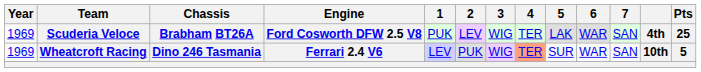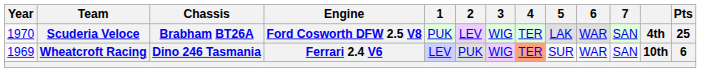 <table class="wikitable" style="text-align:center; font-size:90%">
 <tr>
 <th>Year</th>
 <th>Team</th>
 <th>Chassis</th>
 <th>Engine</th>
 <th>1</th>
 <th>2</th>
 <th>3</th>
 <th>4</th>
 <th>5</th>
 <th>6</th>
 <th>7</th>
 <th></th>
 <th>Pts</th>
 </tr>
 <tr>
-<td><a href='#'>1969</a></td>
+<td><a href='#'>1970</a></td>
 <th><a href='#'>Scuderia Veloce</a></th>
 <th><a href='#'>Brabham</a> <a href='#'>BT26A</a></th>
 <th><a href='#'>Ford Cosworth DFW</a> 2.5 <a href='#'>V8</a></th>
 <td style="background:#dfffdf;"><a href='#'>PUK</a><br></td>
 <td style="background:#efcfff;"><a href='#'>LEV</a><br></td>
 <td style="background:#dfffdf;"><a href='#'>WIG</a><br></td>
 <td style="background:#dfffdf;"><a href='#'>TER</a><br></td>
 <td style="background:#dfdfdf;"><a href='#'>LAK</a><br></td>
 <td style="background:#dfdfdf;"><a href='#'>WAR</a><br></td>
 <td style="background:#dfffdf;"><a href='#'>SAN</a><br></td>
 <th>4th</th>
 <th>25</th>
 </tr>
 <tr>
 <td><a href='#'>1969</a></td>
 <th><a href='#'>Wheatcroft Racing</a></th>
 <th><a href='#'>Dino 246 Tasmania</a></th>
 <th><a href='#'>Ferrari</a> 2.4 <a href='#'>V6</a></th>
 <td style="background:#cfcfff;"><a href='#'>LEV</a><br></td>
 <td style="background:#dfdfdf;"><a href='#'>PUK</a><br></td>
 <td style="background:#efcfff;"><a href='#'>WIG</a><br></td>
 <td style="background: lightsalmon;"><a href='#'>TER</a></td>
 <td><a href='#'>SUR</a></td>
 <td><a href='#'>WAR</a></td>
 <td><a href='#'>SAN</a></td>
 <th>10th</th>
-<th>5</th>
+<th>6</th>
 </tr>
 <tr>
 <th colspan=13></th>
 </tr>
 </table>
